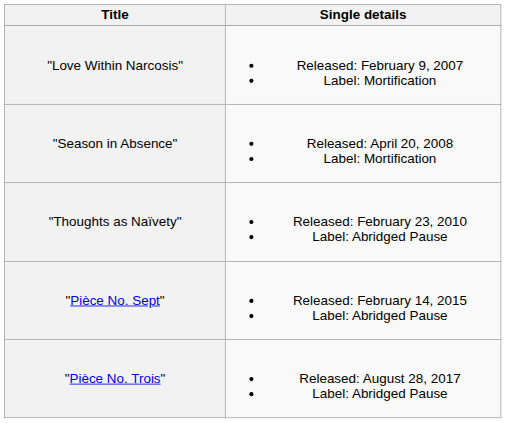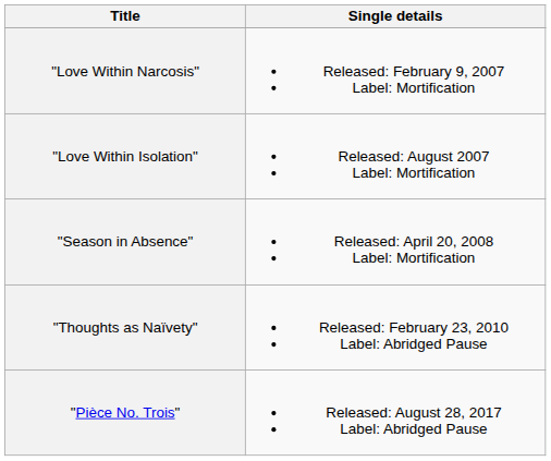 <table class="wikitable plainrowheaders" style="text-align:center;" border="1">
 <tr>
 <th rowspan="1" scope="col" style="width:16em;">Title</th>
 <th rowspan="1" scope="col" style="width:20em;">Single details</th>
 </tr>
 <tr>
 </tr>
 <tr>
 <th scope="row" style="font-weight:normal;">"Love Within Narcosis"</th>
 <td><br><ul><li>Released: February 9, 2007</li><li>Label: Mortification</li></ul></td>
 </tr>
 <tr>
+<th scope="row" style="font-weight:normal;">"Love Within Isolation"</th>
+<td><br><ul><li>Released: August 2007</li><li>Label: Mortification</li></ul></td>
+</tr>
+<tr>
 <th scope="row" style="font-weight:normal;">"Season in Absence"</th>
 <td><br><ul><li>Released: April 20, 2008</li><li>Label: Mortification</li></ul></td>
 </tr>
 <tr>
 <th scope="row" style="font-weight:normal;">"Thoughts as Naïvety"</th>
 <td><br><ul><li>Released: February 23, 2010</li><li>Label: Abridged Pause</li></ul></td>
 </tr>
 <tr>
-<th scope="row" style="font-weight:normal;">"<a href='#'>Pièce No. Sept</a>"</th>
-<td><br><ul><li>Released: February 14, 2015</li><li>Label: Abridged Pause</li></ul></td>
-</tr>
-<tr>
 <th scope="row" style="font-weight:normal;">"<a href='#'>Pièce No. Trois</a>"</th>
 <td><br><ul><li>Released: August 28, 2017</li><li>Label: Abridged Pause</li></ul></td>
 </tr>
 </table>
